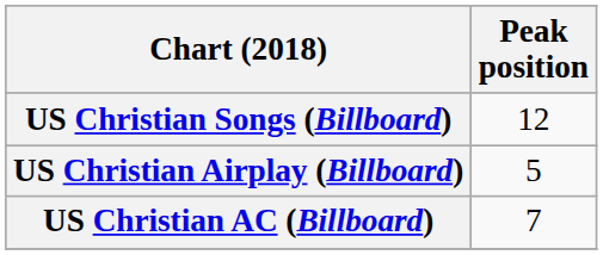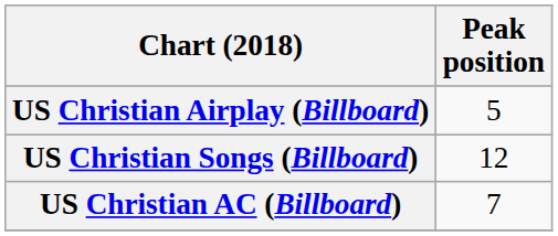 <table class="wikitable sortable plainrowheaders" style="text-align:center">
 <tr>
 <th scope="col">Chart (2018)</th>
 <th scope="col">Peak<br> position</th>
 </tr>
 <tr>
+<th scope="row">US <a href='#'>Christian Airplay</a> (<a href='#'><em>Billboard</em></a>)</th>
+<td>5</td>
+</tr>
+<tr>
 <th scope="row">US <a href='#'>Christian Songs</a> (<a href='#'><em>Billboard</em></a>)</th>
 <td>12</td>
-</tr>
-<tr>
-<th scope="row">US <a href='#'>Christian Airplay</a> (<a href='#'><em>Billboard</em></a>)</th>
-<td>5</td>
 </tr>
 <tr>
 <th scope="row">US <a href='#'>Christian AC</a> (<em><a href='#'>Billboard</a></em>)</th>
 <td>7</td>
 </tr>
 <tr>
 </tr>
 </table>
